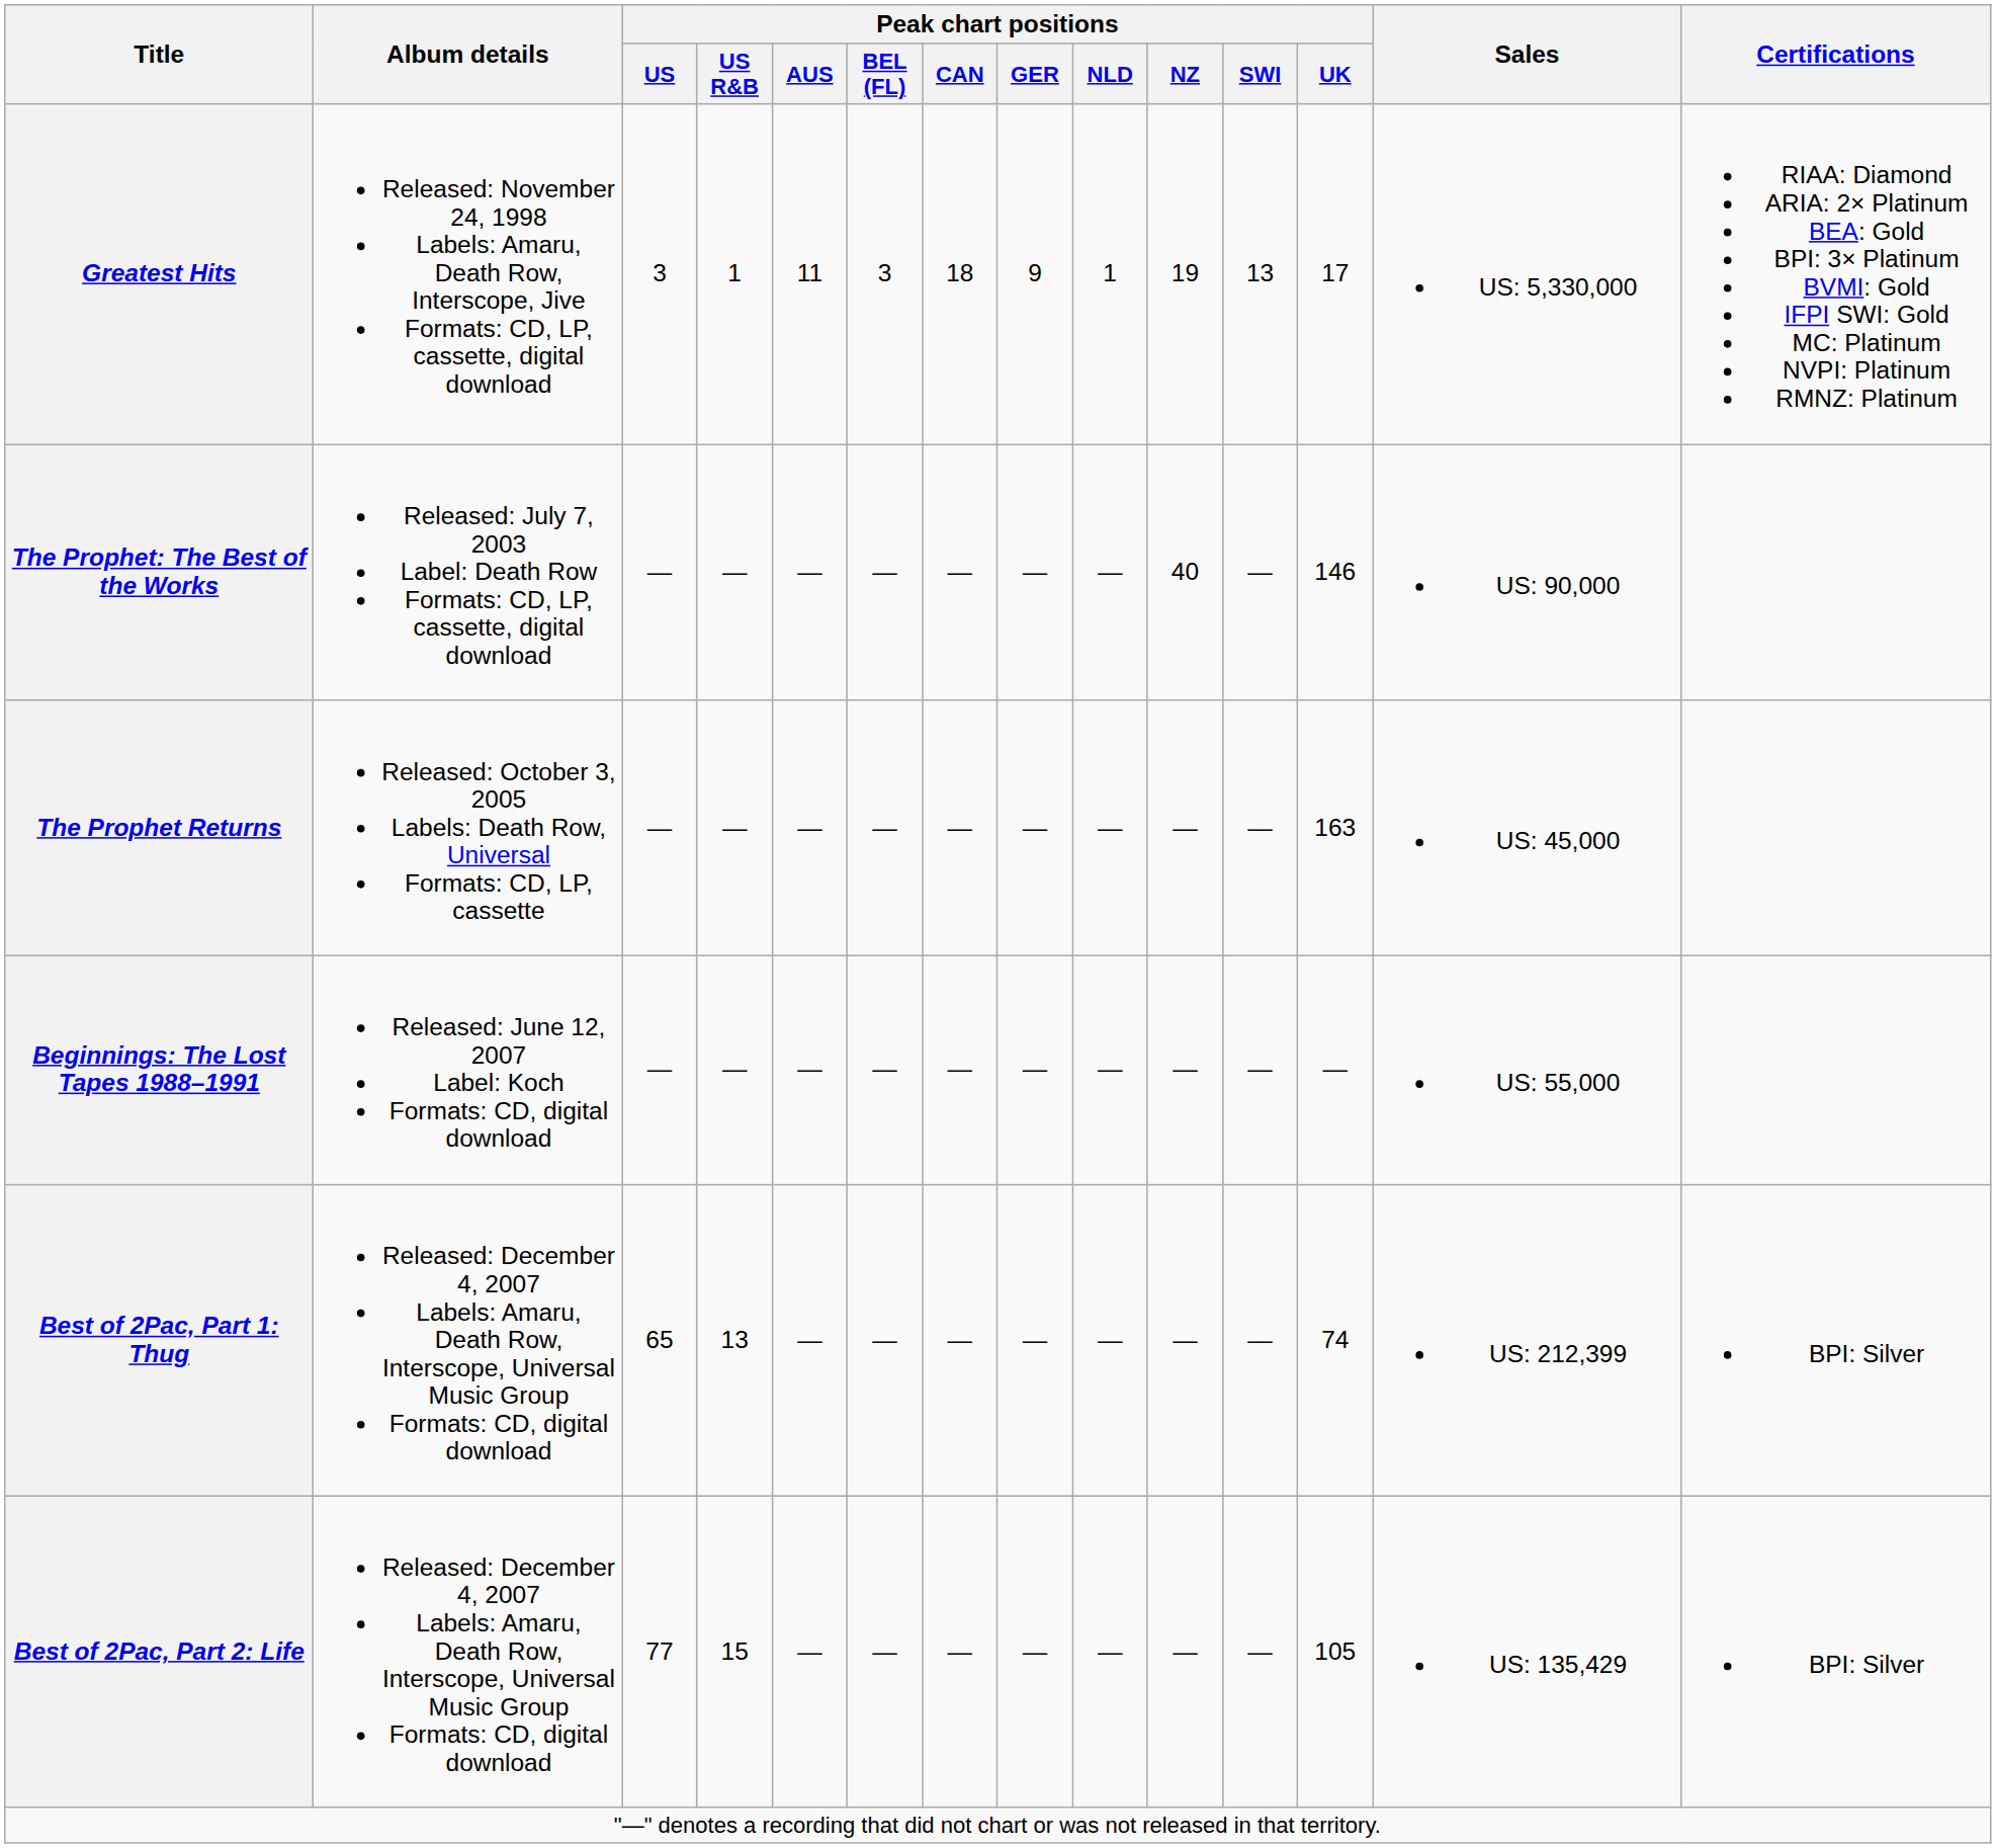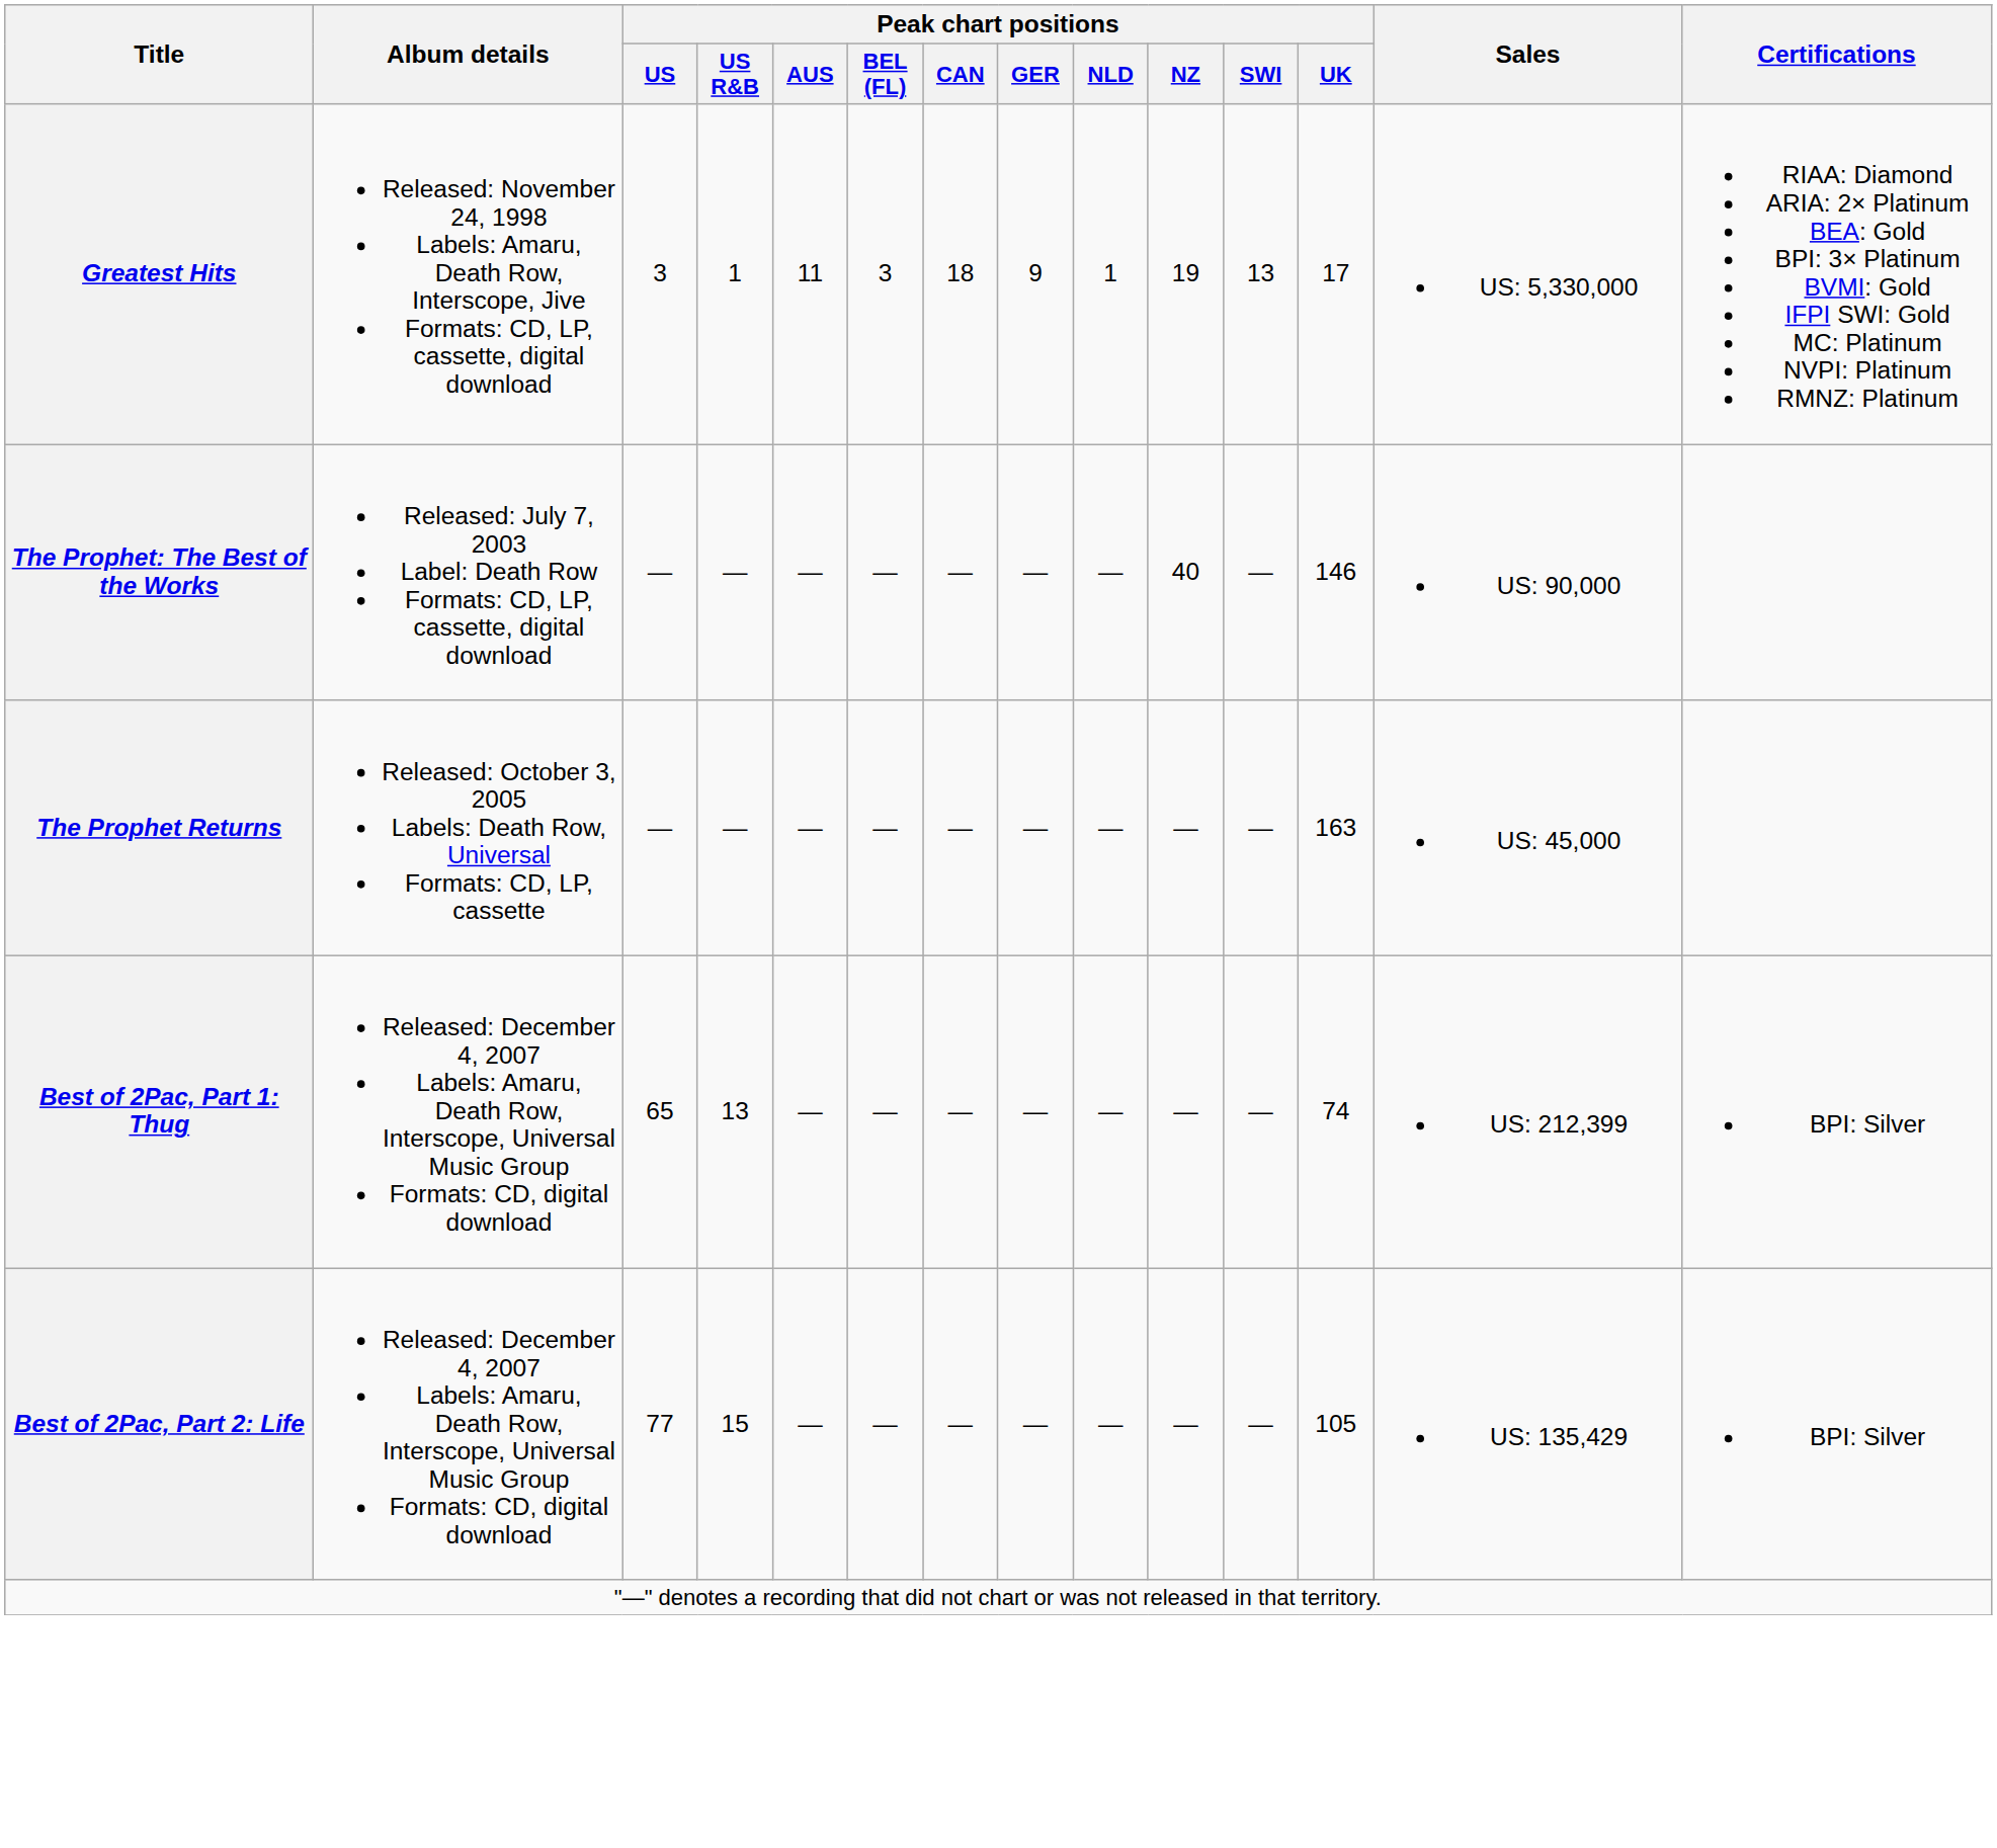 <table class="wikitable plainrowheaders" style="text-align:center;">
 <tr>
 <th scope="col" rowspan="2" style="width:12em;">Title</th>
 <th scope="col" rowspan="2" style="width:12em;">Album details</th>
 <th scope="col" colspan="10">Peak chart positions</th>
 <th scope="col" rowspan="2" style="width:12em;">Sales</th>
 <th scope="col" rowspan="2" style="width:12em;"><a href='#'>Certifications</a></th>
 </tr>
 <tr>
 <th scope="col" style="width:2.9em;font-size:90%;"><a href='#'>US</a><br></th>
 <th scope="col" style="width:2.9em;font-size:90%;"><a href='#'>US<br>R&B</a><br></th>
 <th scope="col" style="width:2.9em;font-size:90%;"><a href='#'>AUS</a><br></th>
 <th scope="col" style="width:2.9em;font-size:90%;"><a href='#'>BEL<br>(FL)</a><br></th>
 <th scope="col" style="width:2.9em;font-size:90%;"><a href='#'>CAN</a><br></th>
 <th scope="col" style="width:2.9em;font-size:90%;"><a href='#'>GER</a><br></th>
 <th scope="col" style="width:2.9em;font-size:90%;"><a href='#'>NLD</a><br></th>
 <th scope="col" style="width:2.9em;font-size:90%;"><a href='#'>NZ</a><br></th>
 <th scope="col" style="width:2.9em;font-size:90%;"><a href='#'>SWI</a><br></th>
 <th scope="col" style="width:2.9em;font-size:90%;"><a href='#'>UK</a><br></th>
 </tr>
 <tr>
 <th scope="row"><em><a href='#'>Greatest Hits</a></em></th>
 <td><br><ul><li>Released: November 24, 1998</li><li>Labels: Amaru, Death Row, Interscope, Jive</li><li>Formats: CD, LP, cassette, digital download</li></ul></td>
 <td>3</td>
 <td>1</td>
 <td>11</td>
 <td>3</td>
 <td>18</td>
 <td>9</td>
 <td>1</td>
 <td>19</td>
 <td>13</td>
 <td>17</td>
 <td><br><ul><li>US: 5,330,000</li></ul></td>
 <td><br><ul><li>RIAA: Diamond</li><li>ARIA: 2× Platinum</li><li><a href='#'>BEA</a>: Gold</li><li>BPI: 3× Platinum</li><li><a href='#'>BVMI</a>: Gold</li><li><a href='#'>IFPI</a> SWI: Gold</li><li>MC: Platinum</li><li>NVPI: Platinum</li><li>RMNZ: Platinum</li></ul></td>
 </tr>
 <tr>
 <th scope="row"><em><a href='#'>The Prophet: The Best of the Works</a></em></th>
 <td><br><ul><li>Released: July 7, 2003</li><li>Label: Death Row</li><li>Formats: CD, LP, cassette, digital download</li></ul></td>
 <td>—</td>
 <td>—</td>
 <td>—</td>
 <td>—</td>
 <td>—</td>
 <td>—</td>
 <td>—</td>
 <td>40</td>
 <td>—</td>
 <td>146</td>
 <td><br><ul><li>US: 90,000</li></ul></td>
 <td></td>
 </tr>
 <tr>
 <th scope="row"><em><a href='#'>The Prophet Returns</a></em></th>
 <td><br><ul><li>Released: October 3, 2005</li><li>Labels: Death Row, <a href='#'>Universal</a></li><li>Formats: CD, LP, cassette</li></ul></td>
 <td>—</td>
 <td>—</td>
 <td>—</td>
 <td>—</td>
 <td>—</td>
 <td>—</td>
 <td>—</td>
 <td>—</td>
 <td>—</td>
 <td>163</td>
 <td><br><ul><li>US: 45,000</li></ul></td>
 <td></td>
 </tr>
 <tr>
-<th scope="row"><em><a href='#'>Beginnings: The Lost Tapes 1988–1991</a></em></th>
-<td><br><ul><li>Released: June 12, 2007</li><li>Label: Koch</li><li>Formats: CD, digital download</li></ul></td>
-<td>—</td>
-<td>—</td>
-<td>—</td>
-<td>—</td>
-<td>—</td>
-<td>—</td>
-<td>—</td>
-<td>—</td>
-<td>—</td>
-<td>—</td>
-<td><br><ul><li>US: 55,000</li></ul></td>
-<td></td>
-</tr>
-<tr>
 <th scope="row"><em><a href='#'>Best of 2Pac, Part 1: Thug</a></em></th>
 <td><br><ul><li>Released: December 4, 2007</li><li>Labels: Amaru, Death Row, Interscope, Universal Music Group</li><li>Formats: CD, digital download</li></ul></td>
 <td>65</td>
 <td>13</td>
 <td>—</td>
 <td>—</td>
 <td>—</td>
 <td>—</td>
 <td>—</td>
 <td>—</td>
 <td>—</td>
 <td>74</td>
 <td><br><ul><li>US: 212,399</li></ul></td>
 <td><br><ul><li>BPI: Silver</li></ul></td>
 </tr>
 <tr>
 <th scope="row"><em><a href='#'>Best of 2Pac, Part 2: Life</a></em></th>
 <td><br><ul><li>Released: December 4, 2007</li><li>Labels: Amaru, Death Row, Interscope, Universal Music Group</li><li>Formats: CD, digital download</li></ul></td>
 <td>77</td>
 <td>15</td>
 <td>—</td>
 <td>—</td>
 <td>—</td>
 <td>—</td>
 <td>—</td>
 <td>—</td>
 <td>—</td>
 <td>105</td>
 <td><br><ul><li>US: 135,429</li></ul></td>
 <td><br><ul><li>BPI: Silver</li></ul></td>
 </tr>
 <tr>
 <td colspan="14" style="font-size:90%">"—" denotes a recording that did not chart or was not released in that territory.</td>
 </tr>
 </table>
